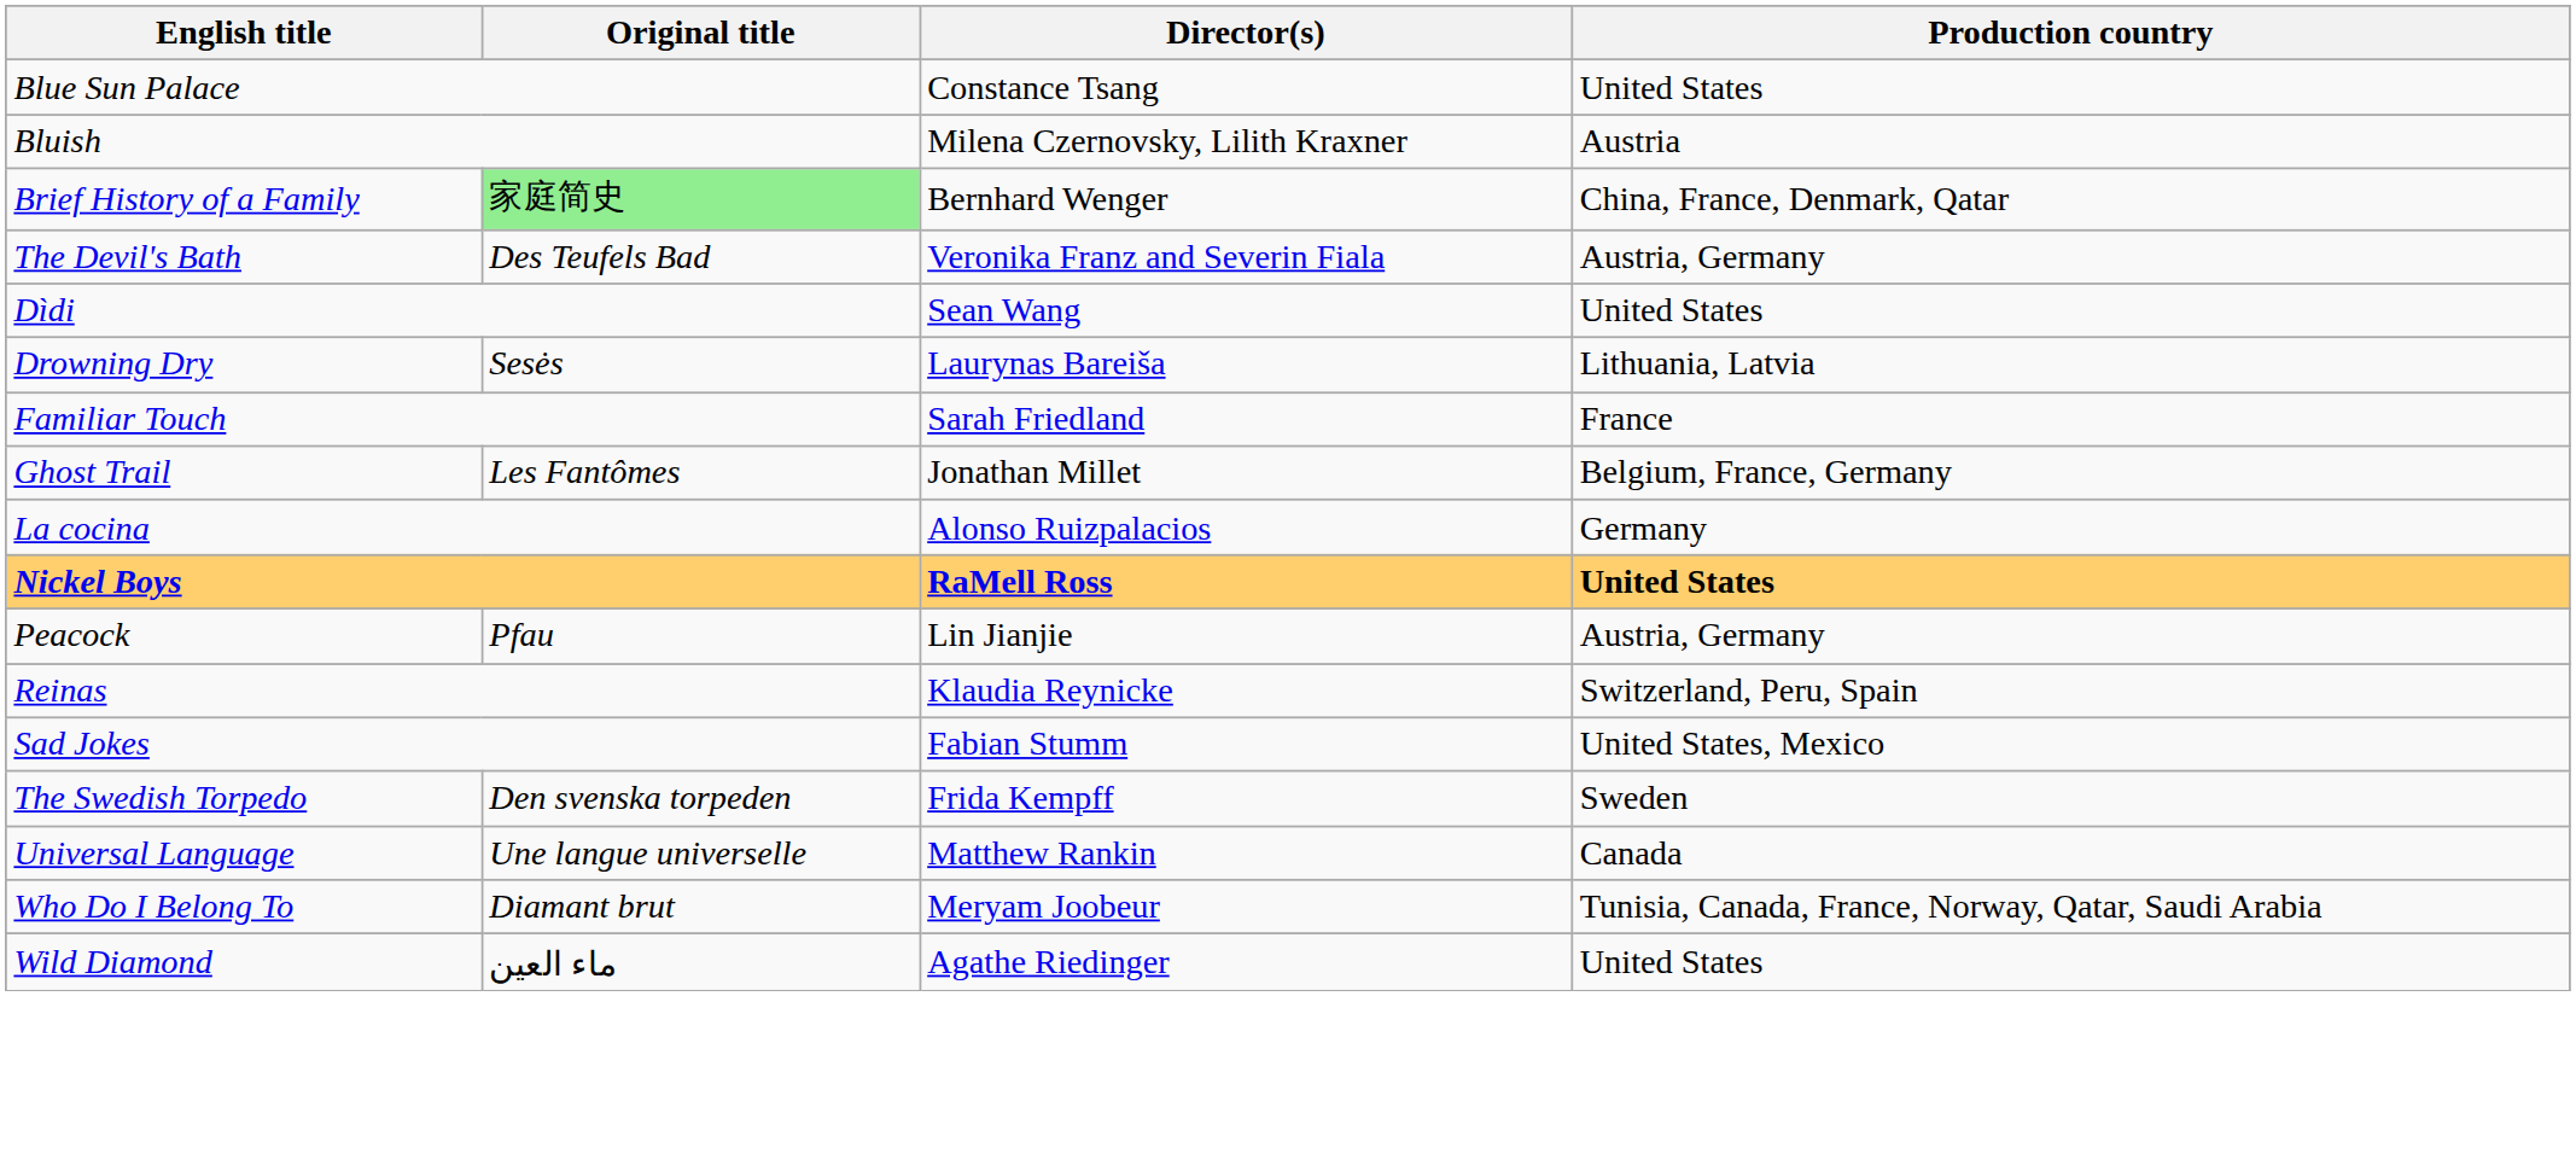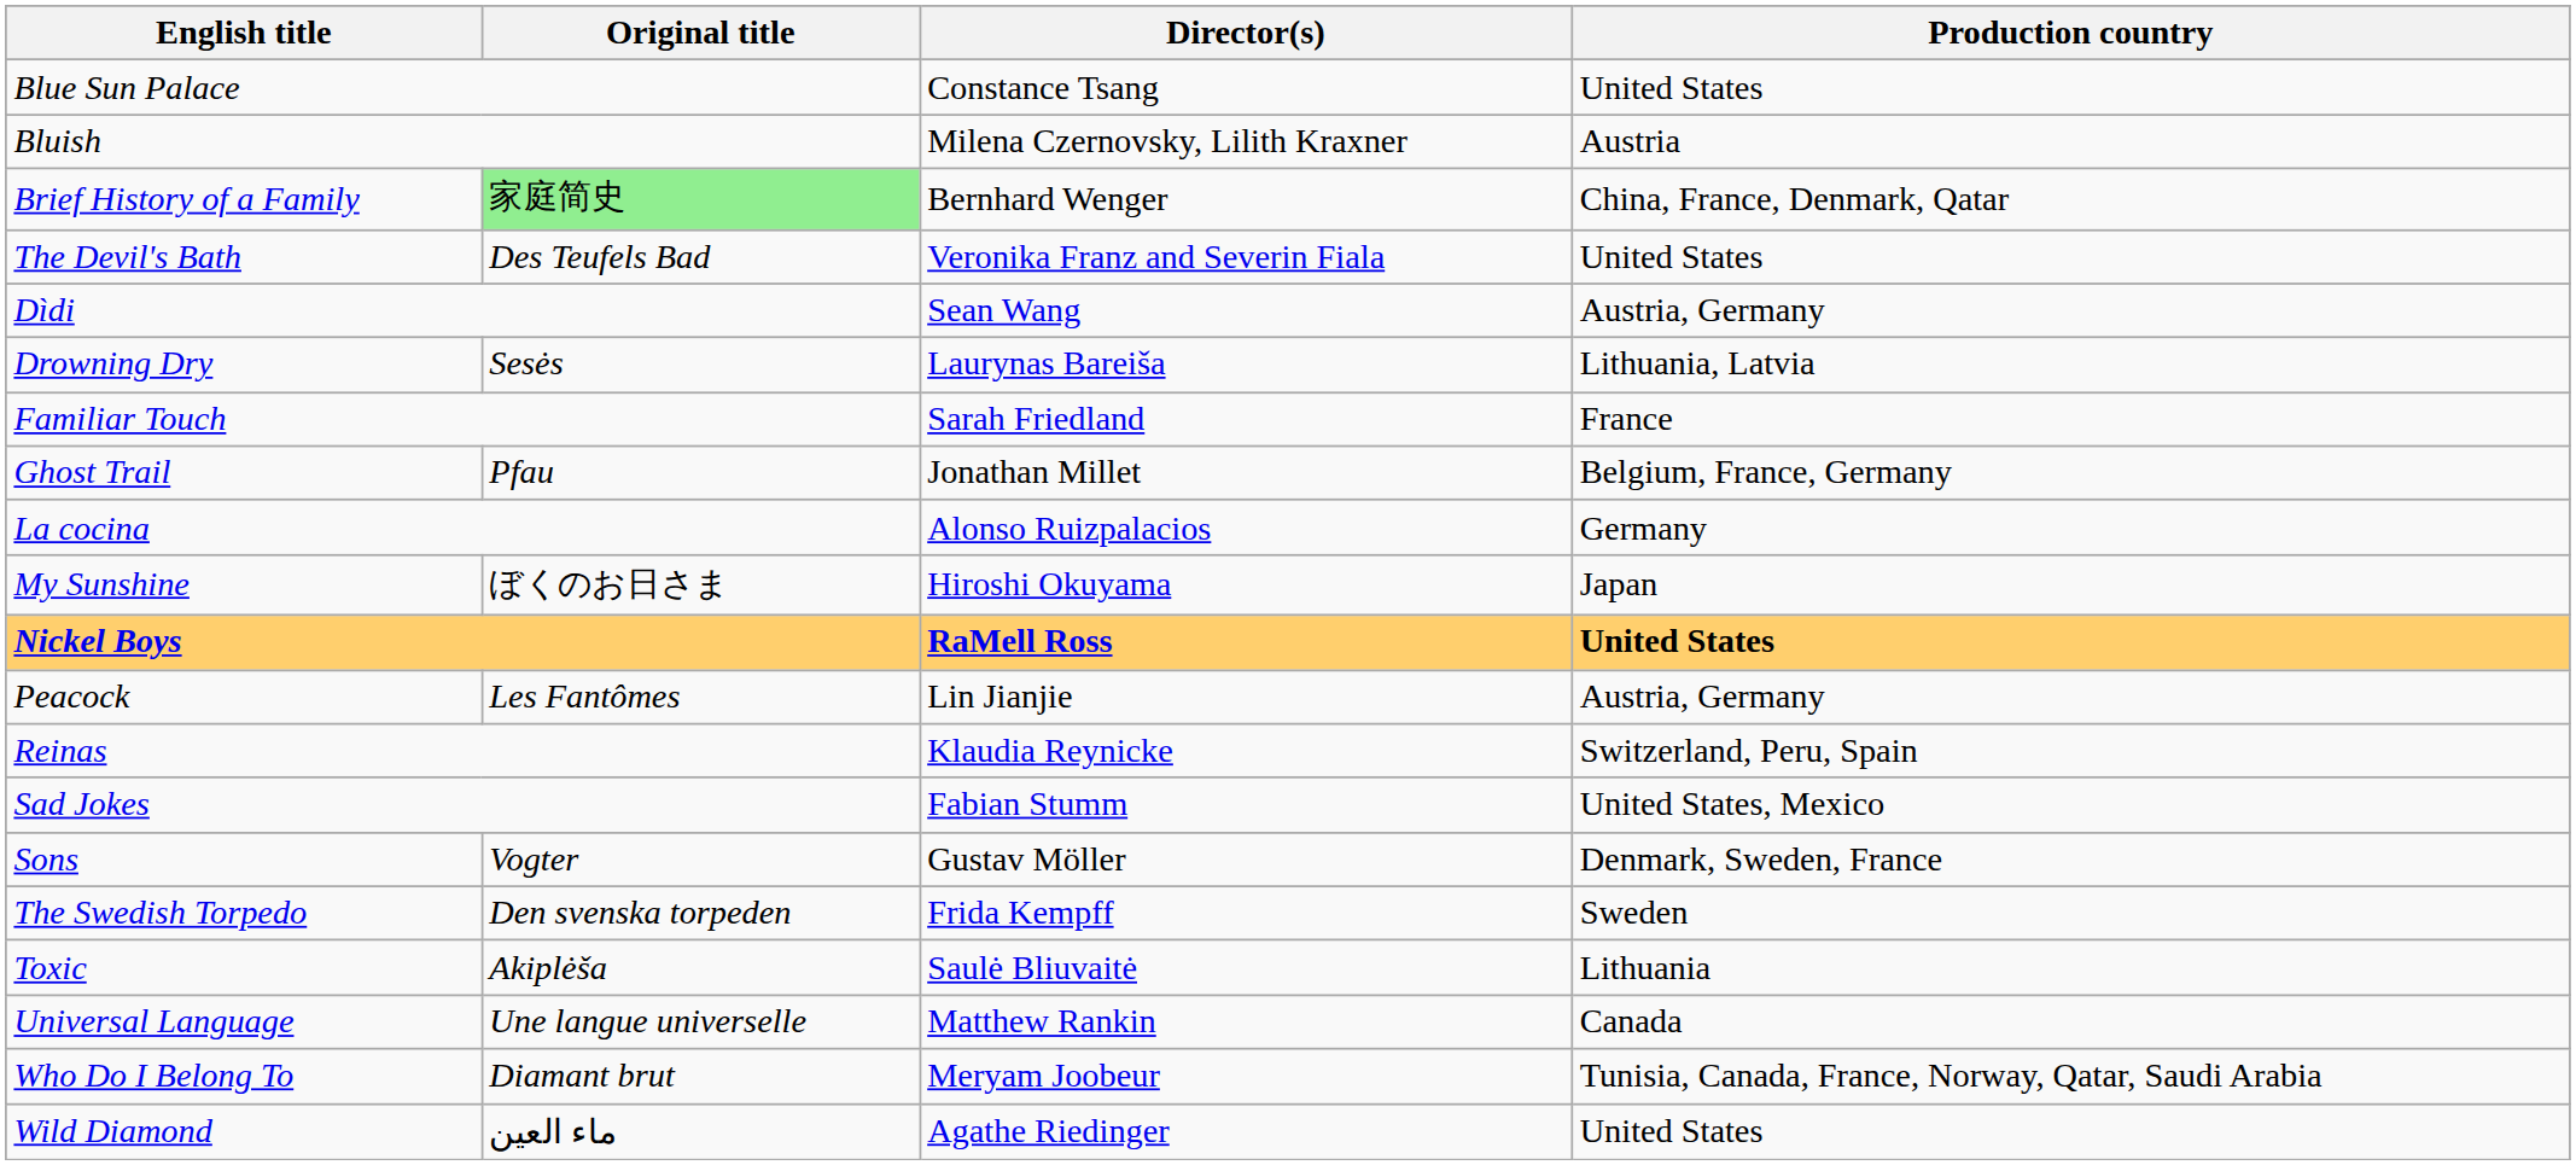 <table class="wikitable" style="width:95%; margin-bottom:2px">
 <tr>
 <th>English title</th>
 <th>Original title</th>
 <th>Director(s)</th>
 <th>Production country</th>
 </tr>
 <tr>
 <td colspan="2"><em>Blue Sun Palace</em></td>
 <td>Constance Tsang</td>
 <td>United States</td>
 </tr>
 <tr>
 <td colspan="2"><em>Bluish</em></td>
 <td>Milena Czernovsky, Lilith Kraxner</td>
 <td>Austria</td>
 </tr>
 <tr>
 <td><em><a href='#'>Brief History of a Family</a></em></td>
 <td style="background: lightgreen;">家庭简史</td>
 <td>Bernhard Wenger</td>
 <td>China, France, Denmark, Qatar</td>
 </tr>
 <tr>
 <td><em><a href='#'>The Devil's Bath</a></em></td>
 <td><em>Des Teufels Bad</em></td>
 <td><a href='#'>Veronika Franz and Severin Fiala</a></td>
-<td>Austria, Germany</td>
+<td>United States</td>
 </tr>
 <tr>
 <td colspan="2"><em><a href='#'>Dìdi</a></em></td>
 <td><a href='#'>Sean Wang</a></td>
-<td>United States</td>
+<td>Austria, Germany</td>
 </tr>
 <tr>
 <td><em><a href='#'>Drowning Dry</a></em></td>
 <td><em>Sesės</em></td>
 <td><a href='#'>Laurynas Bareiša</a></td>
 <td>Lithuania, Latvia</td>
 </tr>
 <tr>
 <td colspan="2"><em><a href='#'>Familiar Touch</a></em></td>
 <td><a href='#'>Sarah Friedland</a></td>
 <td>France</td>
 </tr>
 <tr>
 <td><em><a href='#'>Ghost Trail</a></em></td>
-<td><em>Les Fantômes</em></td>
+<td><em>Pfau</em></td>
 <td>Jonathan Millet</td>
 <td>Belgium, France, Germany</td>
 </tr>
 <tr>
 <td colspan="2"><em><a href='#'>La cocina</a></em></td>
 <td><a href='#'>Alonso Ruizpalacios</a></td>
 <td>Germany</td>
 </tr>
+<tr>
+<td><em><a href='#'>My Sunshine</a></em></td>
+<td>ぼくのお日さま</td>
+<td><a href='#'>Hiroshi Okuyama</a></td>
+<td>Japan</td>
+</tr>
 <tr style="background:#ffcf6d;font-weight: bold;">
 <td colspan="2"><em><a href='#'>Nickel Boys</a></em></td>
 <td><a href='#'>RaMell Ross</a></td>
 <td>United States</td>
 </tr>
 <tr>
 <td><em>Peacock</em></td>
-<td><em>Pfau</em></td>
+<td><em>Les Fantômes</em></td>
 <td>Lin Jianjie</td>
 <td>Austria, Germany</td>
 </tr>
 <tr>
 <td colspan="2"><em><a href='#'>Reinas</a></em></td>
 <td><a href='#'>Klaudia Reynicke</a></td>
 <td>Switzerland, Peru, Spain</td>
 </tr>
 <tr>
 <td colspan="2"><em><a href='#'>Sad Jokes</a></em></td>
 <td><a href='#'>Fabian Stumm</a></td>
 <td>United States, Mexico</td>
 </tr>
 <tr>
+<td><em><a href='#'>Sons</a></em></td>
+<td><em>Vogter</em></td>
+<td>Gustav Möller</td>
+<td>Denmark, Sweden, France</td>
+</tr>
+<tr>
 <td><em><a href='#'>The Swedish Torpedo</a></em></td>
 <td><em>Den svenska torpeden</em></td>
 <td><a href='#'>Frida Kempff</a></td>
 <td>Sweden</td>
+</tr>
+<tr>
+<td><em><a href='#'>Toxic</a></em></td>
+<td><em>Akiplėša</em></td>
+<td><a href='#'>Saulė Bliuvaitė</a></td>
+<td>Lithuania</td>
 </tr>
 <tr>
 <td><em><a href='#'>Universal Language</a></em></td>
 <td><em>Une langue universelle</em></td>
 <td><a href='#'>Matthew Rankin</a></td>
 <td>Canada</td>
 </tr>
 <tr>
 <td><em><a href='#'>Who Do I Belong To</a></em></td>
 <td><em>Diamant brut</em></td>
 <td><a href='#'>Meryam Joobeur</a></td>
 <td>Tunisia, Canada, France, Norway, Qatar, Saudi Arabia</td>
 </tr>
 <tr>
 <td><em><a href='#'>Wild Diamond</a></em></td>
 <td>ماء العين</td>
 <td><a href='#'>Agathe Riedinger</a></td>
 <td>United States</td>
 </tr>
 </table>
